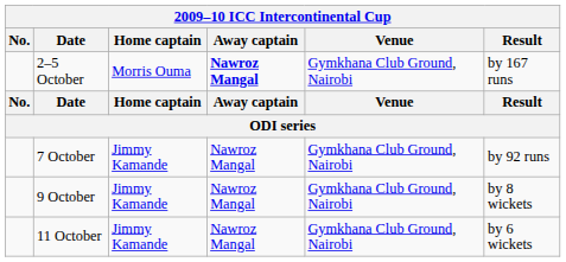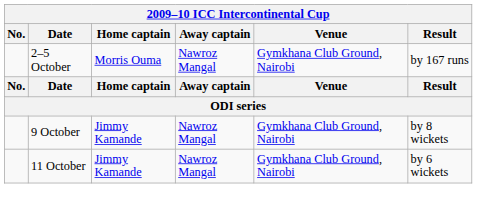 <table class="wikitable">
 <tr>
 <th colspan="6"><a href='#'>2009–10 ICC Intercontinental Cup</a></th>
 </tr>
 <tr>
 <th>No.</th>
 <th>Date</th>
 <th>Home captain</th>
 <th>Away captain</th>
 <th>Venue</th>
 <th>Result</th>
 </tr>
 <tr>
 <td></td>
 <td>2–5 October</td>
 <td><a href='#'>Morris Ouma</a></td>
-<td><strong><a href='#'>Nawroz Mangal</a></strong></td>
+<td><a href='#'>Nawroz Mangal</a></td>
 <td><a href='#'>Gymkhana Club Ground</a>, <a href='#'>Nairobi</a></td>
 <td> by 167 runs</td>
 </tr>
 <tr>
 <th>No.</th>
 <th>Date</th>
 <th>Home captain</th>
 <th>Away captain</th>
 <th>Venue</th>
 <th>Result</th>
 </tr>
 <tr>
 <th colspan="6">ODI series</th>
-</tr>
-<tr>
-<td></td>
-<td>7 October</td>
-<td><a href='#'>Jimmy Kamande</a></td>
-<td><a href='#'>Nawroz Mangal</a></td>
-<td><a href='#'>Gymkhana Club Ground</a>, <a href='#'>Nairobi</a></td>
-<td> by 92 runs</td>
 </tr>
 <tr>
 <td></td>
 <td>9 October</td>
 <td><a href='#'>Jimmy Kamande</a></td>
 <td><a href='#'>Nawroz Mangal</a></td>
 <td><a href='#'>Gymkhana Club Ground</a>, <a href='#'>Nairobi</a></td>
 <td> by 8 wickets</td>
 </tr>
 <tr>
 <td></td>
 <td>11 October</td>
 <td><a href='#'>Jimmy Kamande</a></td>
 <td><a href='#'>Nawroz Mangal</a></td>
 <td><a href='#'>Gymkhana Club Ground</a>, <a href='#'>Nairobi</a></td>
 <td> by 6 wickets</td>
 </tr>
 </table>
